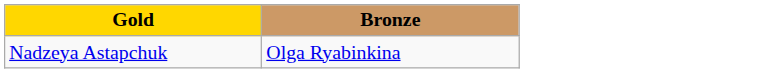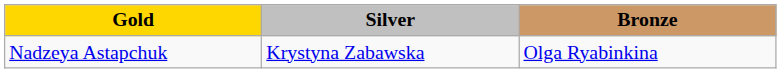 <table class="wikitable" style="text-align:left">
 <tr align="center">
 <td width=200 bgcolor=gold><strong>Gold</strong></td>
+<td width=200 bgcolor=silver><strong>Silver</strong></td>
 <td width=200 bgcolor=CC9966><strong>Bronze</strong></td>
 </tr>
 <tr>
 <td><a href='#'>Nadzeya Astapchuk</a><br><em></em></td>
+<td><a href='#'>Krystyna Zabawska</a><br><em></em></td>
 <td><a href='#'>Olga Ryabinkina</a><br><em></em></td>
 </tr>
 </table>
